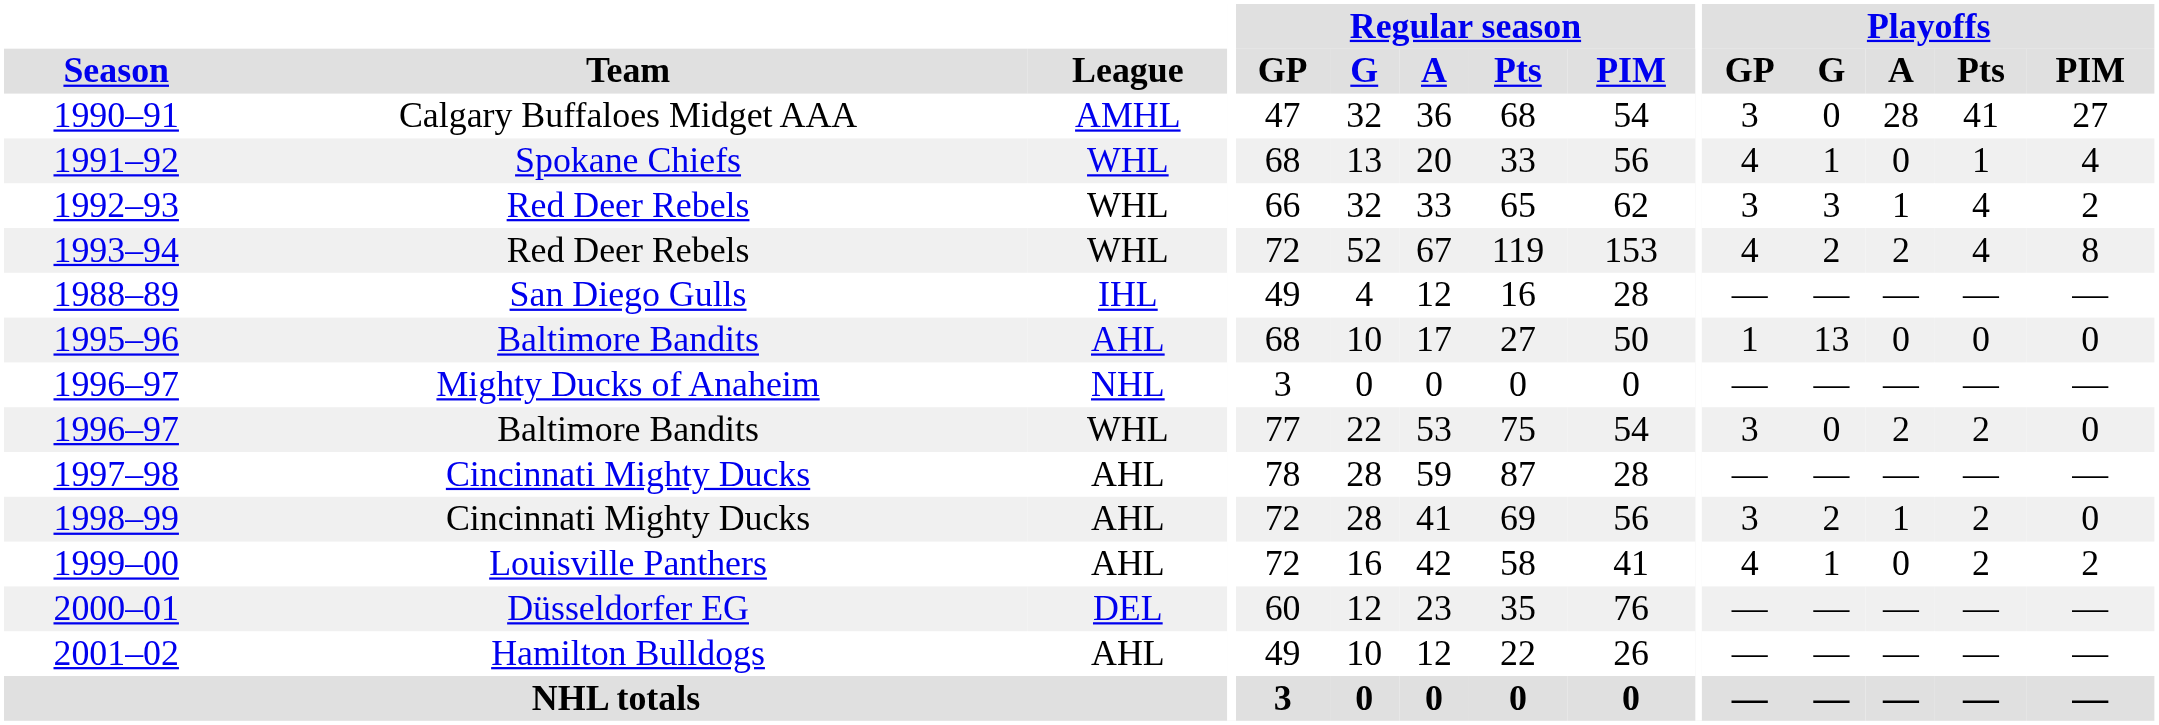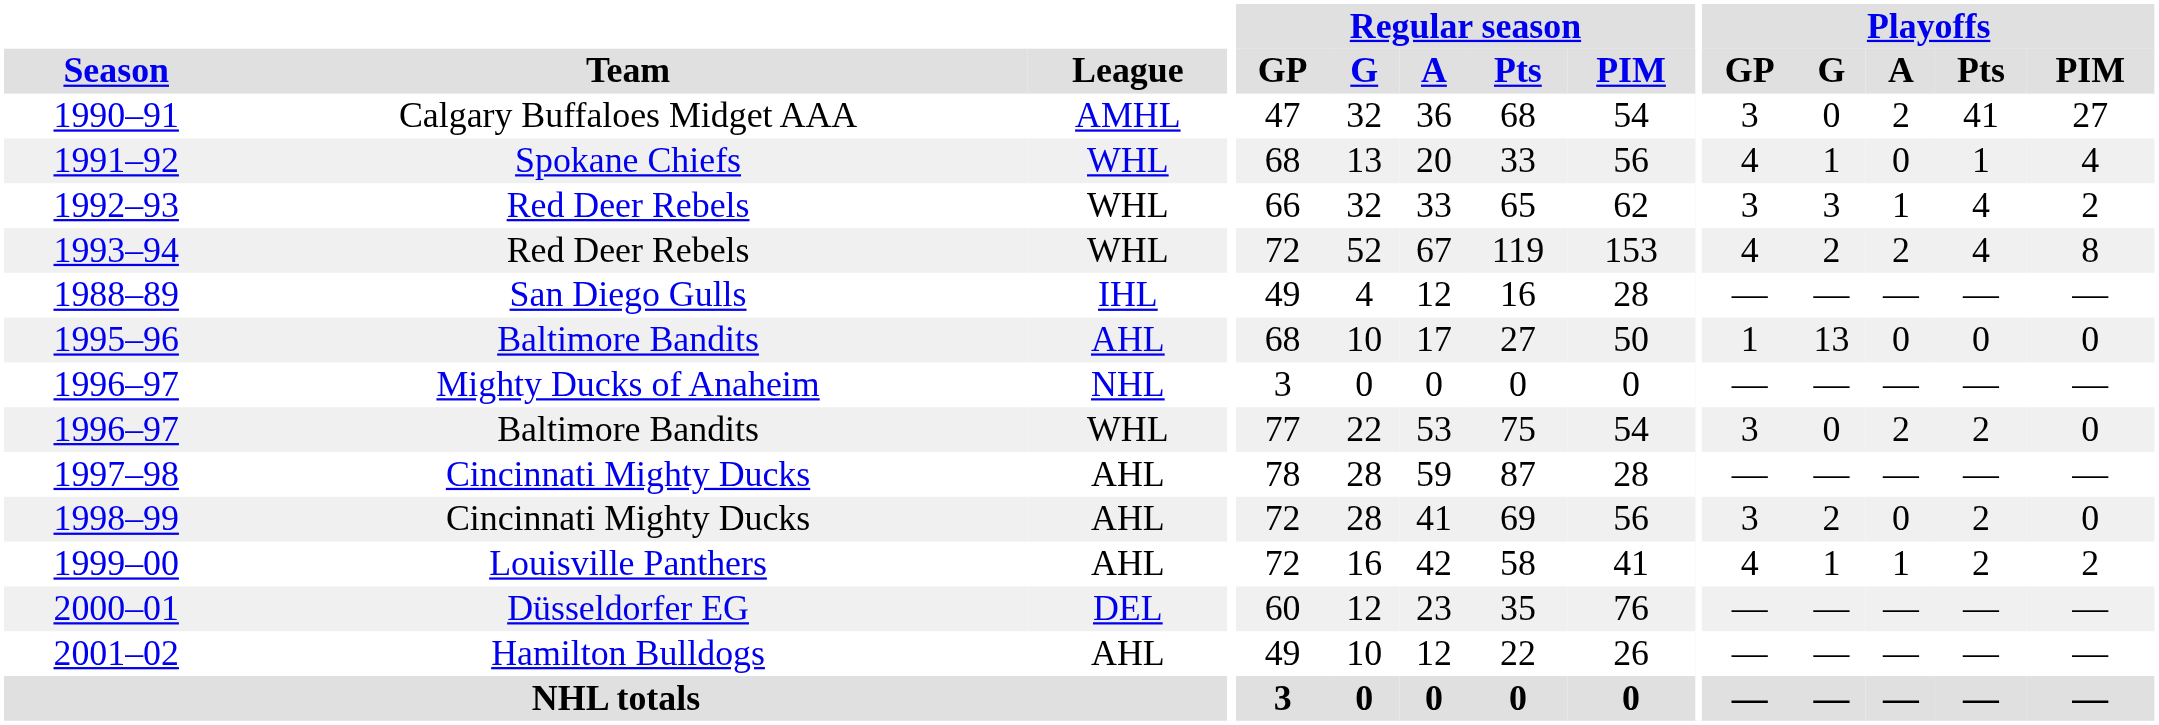 <table border="0" cellpadding="1" cellspacing="0" style="text-align:center; width:60em">
 <tr bgcolor="#e0e0e0">
 <th colspan="3" bgcolor="#ffffff"></th>
 <th rowspan="99" bgcolor="#ffffff"></th>
 <th colspan="5"><a href='#'>Regular season</a></th>
 <th rowspan="99" bgcolor="#ffffff"></th>
 <th colspan="5"><a href='#'>Playoffs</a></th>
 </tr>
 <tr bgcolor="#e0e0e0">
 <th><a href='#'>Season</a></th>
 <th>Team</th>
 <th>League</th>
 <th>GP</th>
 <th><a href='#'>G</a></th>
 <th><a href='#'>A</a></th>
 <th><a href='#'>Pts</a></th>
 <th><a href='#'>PIM</a></th>
 <th>GP</th>
 <th>G</th>
 <th>A</th>
 <th>Pts</th>
 <th>PIM</th>
 </tr>
 <tr>
 <td><a href='#'>1990–91</a></td>
 <td>Calgary Buffaloes Midget AAA</td>
 <td><a href='#'>AMHL</a></td>
 <td>47</td>
 <td>32</td>
 <td>36</td>
 <td>68</td>
 <td>54</td>
 <td>3</td>
 <td>0</td>
-<td>28</td>
+<td>2</td>
 <td>41</td>
 <td>27</td>
 </tr>
 <tr bgcolor="#f0f0f0">
 <td><a href='#'>1991–92</a></td>
 <td><a href='#'>Spokane Chiefs</a></td>
 <td><a href='#'>WHL</a></td>
 <td>68</td>
 <td>13</td>
 <td>20</td>
 <td>33</td>
 <td>56</td>
 <td>4</td>
 <td>1</td>
 <td>0</td>
 <td>1</td>
 <td>4</td>
 </tr>
 <tr>
 <td><a href='#'>1992–93</a></td>
 <td><a href='#'>Red Deer Rebels</a></td>
 <td>WHL</td>
 <td>66</td>
 <td>32</td>
 <td>33</td>
 <td>65</td>
 <td>62</td>
 <td>3</td>
 <td>3</td>
 <td>1</td>
 <td>4</td>
 <td>2</td>
 </tr>
 <tr bgcolor="#f0f0f0">
 <td><a href='#'>1993–94</a></td>
 <td>Red Deer Rebels</td>
 <td>WHL</td>
 <td>72</td>
 <td>52</td>
 <td>67</td>
 <td>119</td>
 <td>153</td>
 <td>4</td>
 <td>2</td>
 <td>2</td>
 <td>4</td>
 <td>8</td>
 </tr>
 <tr>
 <td><a href='#'>1988–89</a></td>
 <td><a href='#'>San Diego Gulls</a></td>
 <td><a href='#'>IHL</a></td>
 <td>49</td>
 <td>4</td>
 <td>12</td>
 <td>16</td>
 <td>28</td>
 <td>—</td>
 <td>—</td>
 <td>—</td>
 <td>—</td>
 <td>—</td>
 </tr>
 <tr bgcolor="#f0f0f0">
 <td><a href='#'>1995–96</a></td>
 <td><a href='#'>Baltimore Bandits</a></td>
 <td><a href='#'>AHL</a></td>
 <td>68</td>
 <td>10</td>
 <td>17</td>
 <td>27</td>
 <td>50</td>
 <td>1</td>
 <td>13</td>
 <td>0</td>
 <td>0</td>
 <td>0</td>
 </tr>
 <tr>
 <td><a href='#'>1996–97</a></td>
 <td><a href='#'>Mighty Ducks of Anaheim</a></td>
 <td><a href='#'>NHL</a></td>
 <td>3</td>
 <td>0</td>
 <td>0</td>
 <td>0</td>
 <td>0</td>
 <td>—</td>
 <td>—</td>
 <td>—</td>
 <td>—</td>
 <td>—</td>
 </tr>
 <tr bgcolor="#f0f0f0">
 <td><a href='#'>1996–97</a></td>
 <td>Baltimore Bandits</td>
 <td>WHL</td>
 <td>77</td>
 <td>22</td>
 <td>53</td>
 <td>75</td>
 <td>54</td>
 <td>3</td>
 <td>0</td>
 <td>2</td>
 <td>2</td>
 <td>0</td>
 </tr>
 <tr>
 <td><a href='#'>1997–98</a></td>
 <td><a href='#'>Cincinnati Mighty Ducks</a></td>
 <td>AHL</td>
 <td>78</td>
 <td>28</td>
 <td>59</td>
 <td>87</td>
 <td>28</td>
 <td>—</td>
 <td>—</td>
 <td>—</td>
 <td>—</td>
 <td>—</td>
 </tr>
 <tr bgcolor="#f0f0f0">
 <td><a href='#'>1998–99</a></td>
 <td>Cincinnati Mighty Ducks</td>
 <td>AHL</td>
 <td>72</td>
 <td>28</td>
 <td>41</td>
 <td>69</td>
 <td>56</td>
 <td>3</td>
 <td>2</td>
-<td>1</td>
+<td>0</td>
 <td>2</td>
 <td>0</td>
 </tr>
 <tr>
 <td><a href='#'>1999–00</a></td>
 <td><a href='#'>Louisville Panthers</a></td>
 <td>AHL</td>
 <td>72</td>
 <td>16</td>
 <td>42</td>
 <td>58</td>
 <td>41</td>
 <td>4</td>
 <td>1</td>
-<td>0</td>
+<td>1</td>
 <td>2</td>
 <td>2</td>
 </tr>
 <tr bgcolor="#f0f0f0">
 <td><a href='#'>2000–01</a></td>
 <td><a href='#'>Düsseldorfer EG</a></td>
 <td><a href='#'>DEL</a></td>
 <td>60</td>
 <td>12</td>
 <td>23</td>
 <td>35</td>
 <td>76</td>
 <td>—</td>
 <td>—</td>
 <td>—</td>
 <td>—</td>
 <td>—</td>
 </tr>
 <tr>
 <td><a href='#'>2001–02</a></td>
 <td><a href='#'>Hamilton Bulldogs</a></td>
 <td>AHL</td>
 <td>49</td>
 <td>10</td>
 <td>12</td>
 <td>22</td>
 <td>26</td>
 <td>—</td>
 <td>—</td>
 <td>—</td>
 <td>—</td>
 <td>—</td>
 </tr>
 <tr>
 </tr>
 <tr ALIGN="center" bgcolor="#e0e0e0">
 <th colspan="3">NHL totals</th>
 <th ALIGN="center">3</th>
 <th ALIGN="center">0</th>
 <th ALIGN="center">0</th>
 <th ALIGN="center">0</th>
 <th ALIGN="center">0</th>
 <th ALIGN="center">—</th>
 <th ALIGN="center">—</th>
 <th ALIGN="center">—</th>
 <th ALIGN="center">—</th>
 <th ALIGN="center">—</th>
 </tr>
 </table>
